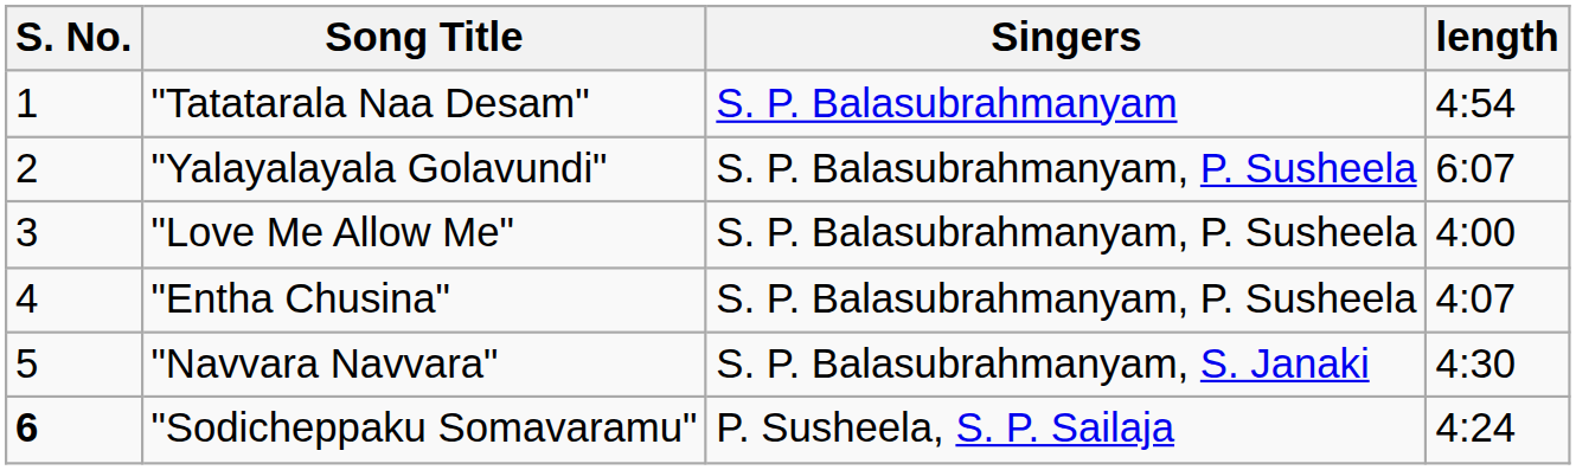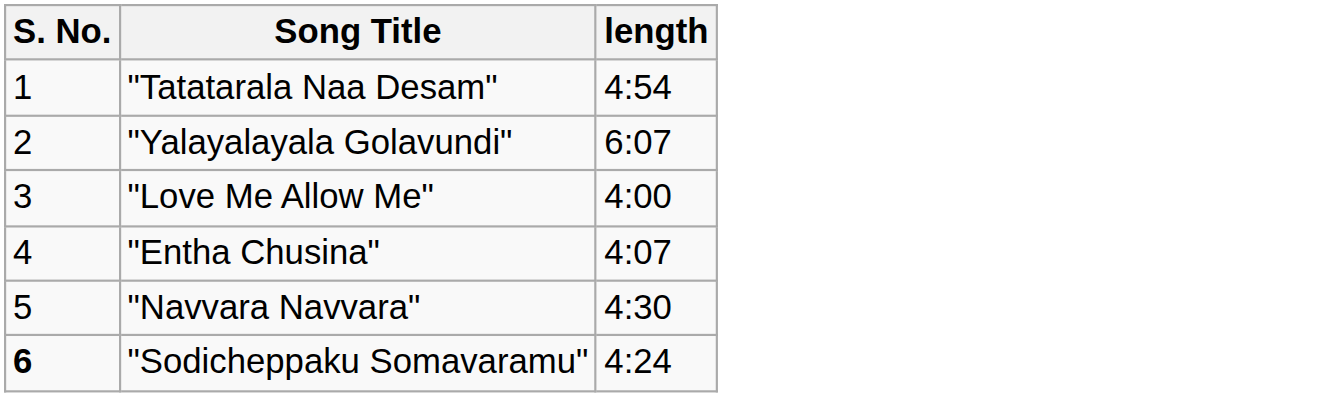 <table class="wikitable">
 <tr>
 <th>S. No.</th>
 <th>Song Title</th>
-<th>Singers</th>
 <th>length</th>
 </tr>
 <tr>
 <td>1</td>
 <td>"Tatatarala Naa Desam"</td>
-<td><a href='#'>S. P. Balasubrahmanyam</a></td>
 <td>4:54</td>
 </tr>
 <tr>
 <td>2</td>
 <td>"Yalayalayala Golavundi"</td>
-<td>S. P. Balasubrahmanyam, <a href='#'>P. Susheela</a></td>
 <td>6:07</td>
 </tr>
 <tr>
 <td>3</td>
 <td>"Love Me Allow Me"</td>
-<td>S. P. Balasubrahmanyam, P. Susheela</td>
 <td>4:00</td>
 </tr>
 <tr>
 <td>4</td>
 <td>"Entha Chusina"</td>
-<td>S. P. Balasubrahmanyam, P. Susheela</td>
 <td>4:07</td>
 </tr>
 <tr>
 <td>5</td>
 <td>"Navvara Navvara"</td>
-<td>S. P. Balasubrahmanyam, <a href='#'>S. Janaki</a></td>
 <td>4:30</td>
 </tr>
 <tr>
 <td><strong>6</strong></td>
 <td>"Sodicheppaku Somavaramu"</td>
-<td>P. Susheela, <a href='#'>S. P. Sailaja</a></td>
 <td>4:24</td>
 </tr>
 </table>
